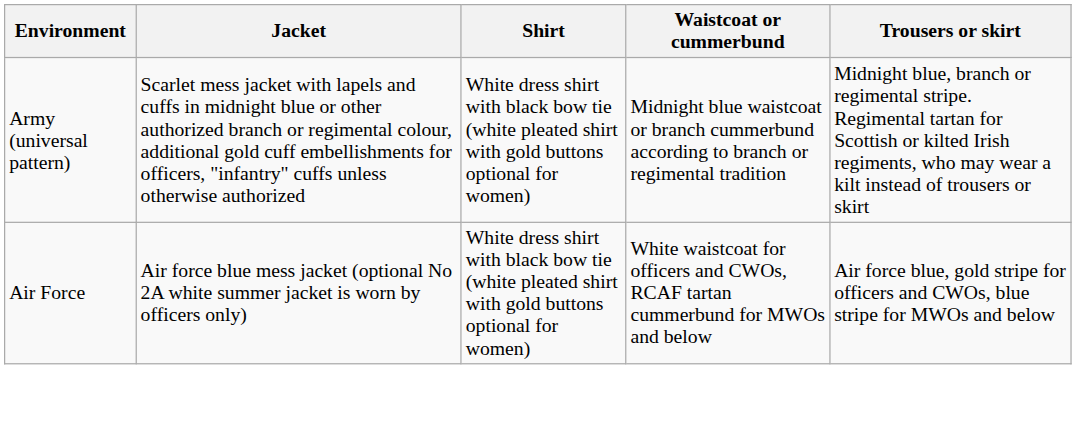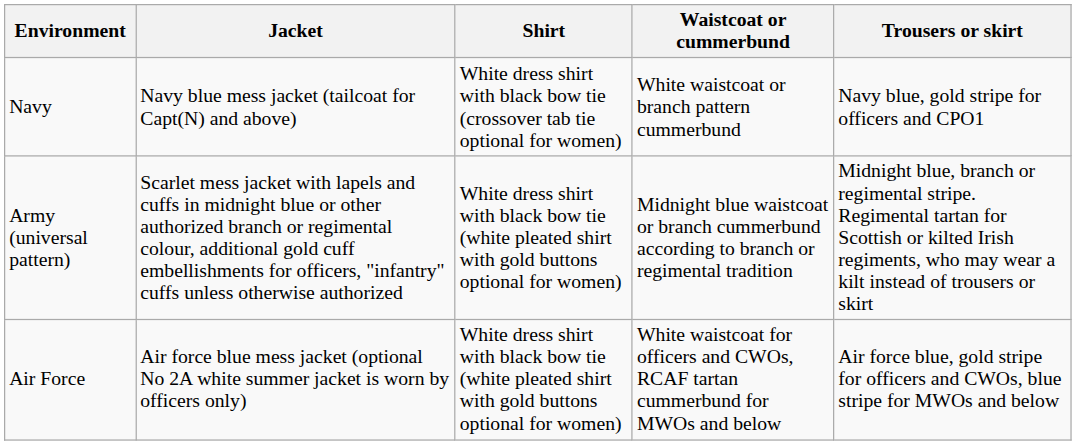 <table class=wikitable>
 <tr>
 <th>Environment</th>
 <th>Jacket</th>
 <th>Shirt</th>
 <th>Waistcoat or cummerbund</th>
 <th>Trousers or skirt</th>
+</tr>
+<tr>
+<td>Navy</td>
+<td>Navy blue mess jacket (tailcoat for Capt(N) and above)</td>
+<td>White dress shirt with black bow tie (crossover tab tie optional for women)</td>
+<td>White waistcoat or branch pattern cummerbund</td>
+<td>Navy blue, gold stripe for officers and CPO1</td>
 </tr>
 <tr>
 <td>Army (universal pattern)</td>
 <td>Scarlet mess jacket with lapels and cuffs in midnight blue or other authorized branch or regimental colour, additional gold cuff embellishments for officers, "infantry" cuffs unless otherwise authorized</td>
 <td>White dress shirt with black bow tie (white pleated shirt with gold buttons optional for women)</td>
 <td>Midnight blue waistcoat or branch cummerbund according to branch or regimental tradition</td>
 <td>Midnight blue, branch or regimental stripe. Regimental tartan for Scottish or kilted Irish regiments, who may wear a kilt instead of trousers or skirt</td>
 </tr>
 <tr>
 <td>Air Force</td>
 <td>Air force blue mess jacket (optional No 2A white summer jacket is worn by officers only)</td>
 <td>White dress shirt with black bow tie (white pleated shirt with gold buttons optional for women)</td>
 <td>White waistcoat for officers and CWOs, RCAF tartan cummerbund for MWOs and below</td>
 <td>Air force blue, gold stripe for officers and CWOs,  blue stripe for MWOs and below</td>
 </tr>
 </table>
